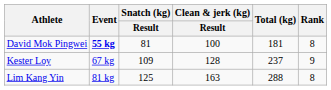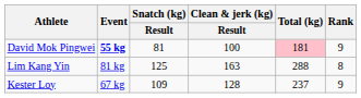 <table class="wikitable" style="font-size:90%">
 <tr>
 <th rowspan=2>Athlete</th>
 <th rowspan=2>Event</th>
 <th colspan="1">Snatch (kg)</th>
 <th colspan="1">Clean & jerk (kg)</th>
 <th rowspan="2">Total (kg)</th>
 <th rowspan="2">Rank</th>
 </tr>
 <tr style="font-size:95%">
 <th>Result</th>
 <th>Result</th>
 </tr>
 <tr align=center>
 <td align=left><a href='#'>David Mok Pingwei</a></td>
 <td align=left><strong><a href='#'>55 kg</a></strong></td>
 <td>81</td>
 <td>100</td>
-<td>181</td>
+<td style="background: pink;">181</td>
+<td>9</td>
+</tr>
+<tr align=center>
+<td align=left><a href='#'>Lim Kang Yin</a></td>
+<td align=left><a href='#'>81 kg</a></td>
+<td>125</td>
+<td>163</td>
+<td>288</td>
 <td>8</td>
 </tr>
 <tr align=center>
 <td align=left><a href='#'>Kester Loy</a></td>
 <td align=left><a href='#'>67 kg</a></td>
 <td>109</td>
 <td>128</td>
 <td>237</td>
 <td>9</td>
 </tr>
-<tr align=center>
-<td align=left><a href='#'>Lim Kang Yin</a></td>
-<td align=left><a href='#'>81 kg</a></td>
-<td>125</td>
-<td>163</td>
-<td>288</td>
-<td>8</td>
-</tr>
 </table>
